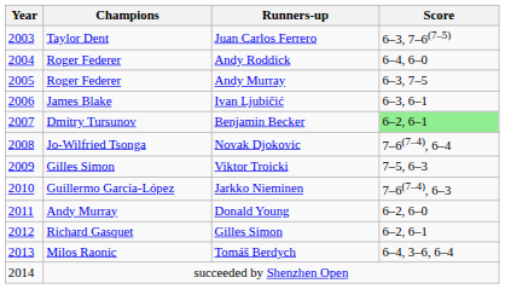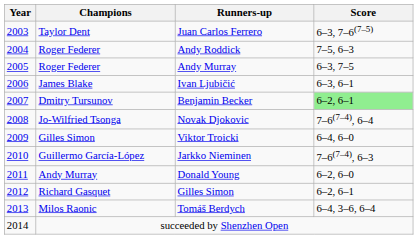 <table class=wikitable>
 <tr>
 <th style="width:40px">Year</th>
 <th style="width:200px">Champions</th>
 <th style="width:200px">Runners-up</th>
 <th style="width:140px" class="unsortable">Score</th>
 </tr>
 <tr>
 <td><a href='#'>2003</a></td>
 <td> <a href='#'>Taylor Dent</a></td>
 <td> <a href='#'>Juan Carlos Ferrero</a></td>
 <td>6–3, 7–6<sup>(7–5)</sup></td>
 </tr>
 <tr>
 <td><a href='#'>2004</a></td>
 <td> <a href='#'>Roger Federer</a></td>
 <td> <a href='#'>Andy Roddick</a></td>
-<td>6–4, 6–0</td>
+<td>7–5, 6–3</td>
 </tr>
 <tr>
 <td><a href='#'>2005</a></td>
 <td> <a href='#'>Roger Federer</a></td>
 <td> <a href='#'>Andy Murray</a></td>
 <td>6–3, 7–5</td>
 </tr>
 <tr>
 <td><a href='#'>2006</a></td>
 <td> <a href='#'>James Blake</a></td>
 <td> <a href='#'>Ivan Ljubičić</a></td>
 <td>6–3, 6–1</td>
 </tr>
 <tr>
 <td><a href='#'>2007</a></td>
 <td> <a href='#'>Dmitry Tursunov</a></td>
 <td> <a href='#'>Benjamin Becker</a></td>
 <td style="background: lightgreen;">6–2, 6–1</td>
 </tr>
 <tr>
 <td><a href='#'>2008</a></td>
 <td> <a href='#'>Jo-Wilfried Tsonga</a></td>
 <td> <a href='#'>Novak Djokovic</a></td>
 <td>7–6<sup>(7–4)</sup>, 6–4</td>
 </tr>
 <tr>
 <td><a href='#'>2009</a></td>
 <td> <a href='#'>Gilles Simon</a></td>
 <td> <a href='#'>Viktor Troicki</a></td>
-<td>7–5, 6–3</td>
+<td>6–4, 6–0</td>
 </tr>
 <tr>
 <td><a href='#'>2010</a></td>
 <td> <a href='#'>Guillermo García-López</a></td>
 <td> <a href='#'>Jarkko Nieminen</a></td>
 <td>7–6<sup>(7–4)</sup>, 6–3</td>
 </tr>
 <tr>
 <td><a href='#'>2011</a></td>
 <td> <a href='#'>Andy Murray</a></td>
 <td> <a href='#'>Donald Young</a></td>
 <td>6–2, 6–0</td>
 </tr>
 <tr>
 <td><a href='#'>2012</a></td>
 <td> <a href='#'>Richard Gasquet</a></td>
 <td> <a href='#'>Gilles Simon</a></td>
 <td>6–2, 6–1</td>
 </tr>
 <tr>
 <td><a href='#'>2013</a></td>
 <td> <a href='#'>Milos Raonic</a></td>
 <td> <a href='#'>Tomáš Berdych</a></td>
 <td>6–4, 3–6, 6–4</td>
 </tr>
 <tr>
 <td>2014</td>
 <td colspan="3" align="center">succeeded by <a href='#'>Shenzhen Open</a></td>
 </tr>
 </table>
